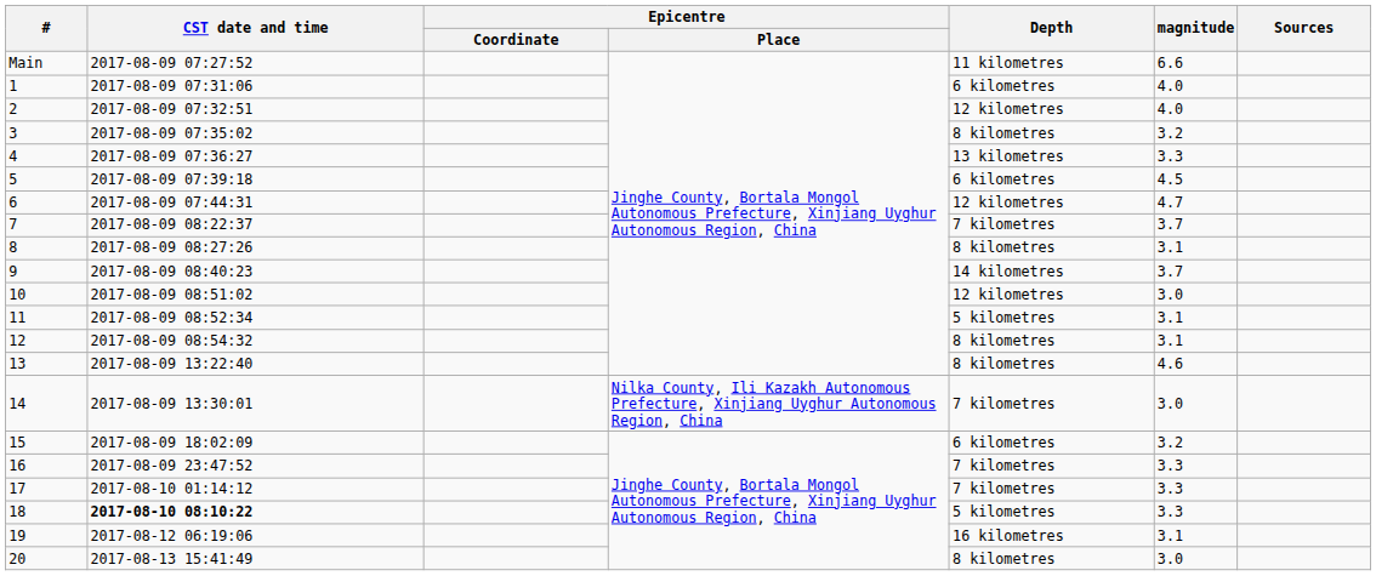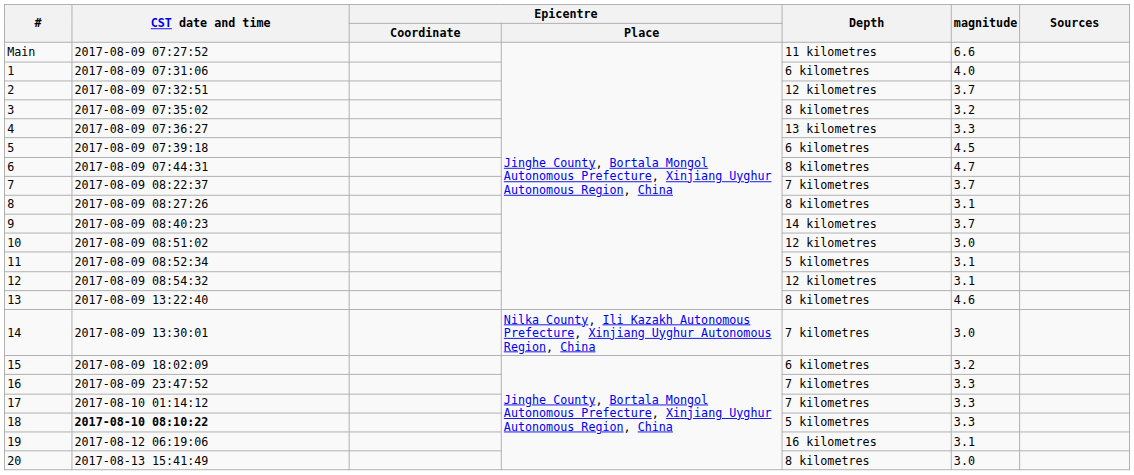 <table class="wikitable mw-collapsible">
 <tr>
 <th rowspan="2">#</th>
 <th rowspan="2"><a href='#'>CST</a> date and time</th>
 <th colspan="2">Epicentre</th>
 <th width="15%" rowspan="2">Depth</th>
 <th width="5%" rowspan="2">magnitude</th>
 <th rowspan="2">Sources</th>
 </tr>
 <tr>
 <th>Coordinate</th>
 <th width="25%">Place</th>
 </tr>
 <tr>
 <td>Main</td>
 <td>2017-08-09 07:27:52</td>
 <td></td>
 <td rowspan="14"><a href='#'>Jinghe County</a>, <a href='#'>Bortala Mongol Autonomous Prefecture</a>, <a href='#'>Xinjiang Uyghur Autonomous Region</a>, <a href='#'>China</a></td>
 <td>11 kilometres</td>
 <td>6.6</td>
 <td></td>
 </tr>
 <tr>
 <td>1</td>
 <td>2017-08-09 07:31:06</td>
 <td></td>
 <td>6 kilometres</td>
 <td>4.0</td>
 <td></td>
 </tr>
 <tr>
 <td>2</td>
 <td>2017-08-09 07:32:51</td>
 <td></td>
 <td>12 kilometres</td>
-<td>4.0</td>
+<td>3.7</td>
 <td></td>
 </tr>
 <tr>
 <td>3</td>
 <td>2017-08-09 07:35:02</td>
 <td></td>
 <td>8 kilometres</td>
 <td>3.2</td>
 <td></td>
 </tr>
 <tr>
 <td>4</td>
 <td>2017-08-09 07:36:27</td>
 <td></td>
 <td>13 kilometres</td>
 <td>3.3</td>
 <td></td>
 </tr>
 <tr>
 <td>5</td>
 <td>2017-08-09 07:39:18</td>
 <td></td>
 <td>6 kilometres</td>
 <td>4.5</td>
 <td></td>
 </tr>
 <tr>
 <td>6</td>
 <td>2017-08-09 07:44:31</td>
 <td></td>
-<td>12 kilometres</td>
+<td>8 kilometres</td>
 <td>4.7</td>
 <td></td>
 </tr>
 <tr>
 <td>7</td>
 <td>2017-08-09 08:22:37</td>
 <td></td>
 <td>7 kilometres</td>
 <td>3.7</td>
 <td></td>
 </tr>
 <tr>
 <td>8</td>
 <td>2017-08-09 08:27:26</td>
 <td></td>
 <td>8 kilometres</td>
 <td>3.1</td>
 <td></td>
 </tr>
 <tr>
 <td>9</td>
 <td>2017-08-09 08:40:23</td>
 <td></td>
 <td>14 kilometres</td>
 <td>3.7</td>
 <td></td>
 </tr>
 <tr>
 <td>10</td>
 <td>2017-08-09 08:51:02</td>
 <td></td>
 <td>12 kilometres</td>
 <td>3.0</td>
 <td></td>
 </tr>
 <tr>
 <td>11</td>
 <td>2017-08-09 08:52:34</td>
 <td></td>
 <td>5 kilometres</td>
 <td>3.1</td>
 <td></td>
 </tr>
 <tr>
 <td>12</td>
 <td>2017-08-09 08:54:32</td>
 <td></td>
-<td>8 kilometres</td>
+<td>12 kilometres</td>
 <td>3.1</td>
 <td></td>
 </tr>
 <tr>
 <td>13</td>
 <td>2017-08-09 13:22:40</td>
 <td></td>
 <td>8 kilometres</td>
 <td>4.6</td>
 <td></td>
 </tr>
 <tr>
 <td>14</td>
 <td>2017-08-09 13:30:01</td>
 <td></td>
 <td><a href='#'>Nilka County</a>, <a href='#'>Ili Kazakh Autonomous Prefecture</a>, <a href='#'>Xinjiang Uyghur Autonomous Region</a>, <a href='#'>China</a></td>
 <td>7 kilometres</td>
 <td>3.0</td>
 <td></td>
 </tr>
 <tr>
 <td>15</td>
 <td>2017-08-09 18:02:09</td>
 <td></td>
 <td rowspan=6><a href='#'>Jinghe County</a>, <a href='#'>Bortala Mongol Autonomous Prefecture</a>, <a href='#'>Xinjiang Uyghur Autonomous Region</a>, <a href='#'>China</a></td>
 <td>6 kilometres</td>
 <td>3.2</td>
 <td></td>
 </tr>
 <tr>
 <td>16</td>
 <td>2017-08-09 23:47:52</td>
 <td></td>
 <td>7 kilometres</td>
 <td>3.3</td>
 <td></td>
 </tr>
 <tr>
 <td>17</td>
 <td>2017-08-10 01:14:12</td>
 <td></td>
 <td>7 kilometres</td>
 <td>3.3</td>
 <td></td>
 </tr>
 <tr>
 <td>18</td>
 <td><strong>2017-08-10 08:10:22</strong></td>
 <td></td>
 <td>5 kilometres</td>
 <td>3.3</td>
 <td></td>
 </tr>
 <tr>
 <td>19</td>
 <td>2017-08-12 06:19:06</td>
 <td></td>
 <td>16 kilometres</td>
 <td>3.1</td>
 <td></td>
 </tr>
 <tr>
 <td>20</td>
 <td>2017-08-13 15:41:49</td>
 <td></td>
 <td>8 kilometres</td>
 <td>3.0</td>
 <td></td>
 </tr>
 </table>
